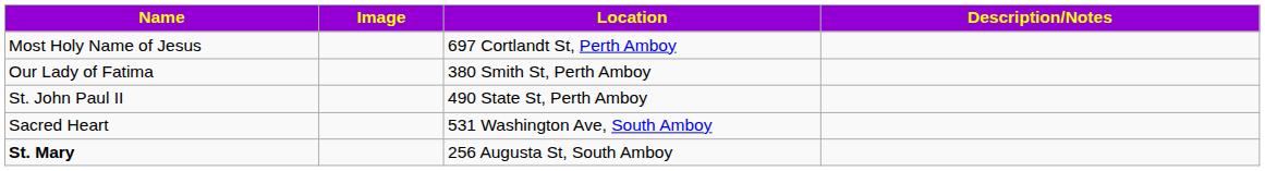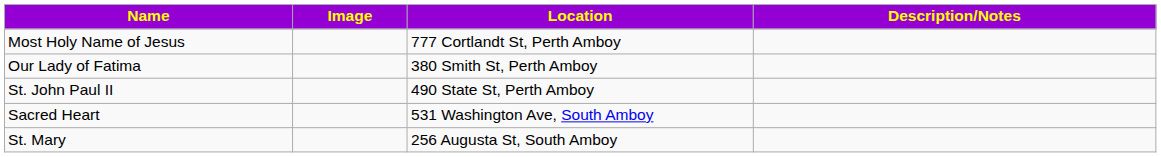 <table class="wikitable sortable" style="width:75%">
 <tr>
 <th style="background:darkviolet; color:yellow;" width="25%"><strong>Name</strong></th>
 <th style="background:darkviolet; color:yellow;" width="10%"><strong>Image</strong></th>
 <th style="background:darkviolet; color:yellow;" width="30%"><strong>Location</strong></th>
 <th style="background:darkviolet; color:yellow;" width="35%"><strong>Description/Notes</strong></th>
 </tr>
 <tr>
 <td>Most Holy Name of Jesus</td>
 <td></td>
-<td>697 Cortlandt St, <a href='#'>Perth Amboy</a></td>
+<td>777 Cortlandt St, Perth Amboy</td>
 <td></td>
 </tr>
 <tr>
 <td>Our Lady of Fatima</td>
 <td></td>
 <td>380 Smith St, Perth Amboy</td>
 <td></td>
 </tr>
 <tr>
 <td>St. John Paul II</td>
 <td></td>
 <td>490 State St, Perth Amboy</td>
 <td></td>
 </tr>
 <tr>
 <td>Sacred Heart</td>
 <td></td>
 <td>531 Washington Ave, <a href='#'>South Amboy</a></td>
 <td></td>
 </tr>
 <tr>
-<td><strong>St. Mary</strong></td>
+<td>St. Mary</td>
 <td></td>
 <td>256 Augusta St, South Amboy</td>
 <td></td>
 </tr>
 </table>
